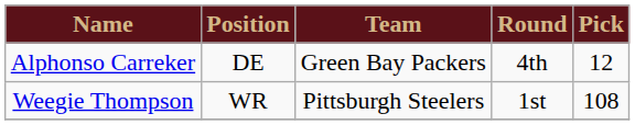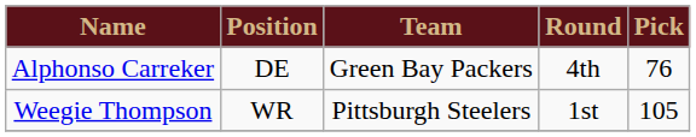 <table class="wikitable" style="text-align: center;">
 <tr>
 <th style="background:#5a1118; color:#d3b787;">Name</th>
 <th style="background:#5a1118; color:#d3b787;">Position</th>
 <th style="background:#5a1118; color:#d3b787;">Team</th>
 <th style="background:#5a1118; color:#d3b787;">Round</th>
 <th style="background:#5a1118; color:#d3b787;">Pick</th>
 </tr>
 <tr>
 <td><a href='#'>Alphonso Carreker</a></td>
 <td>DE</td>
 <td>Green Bay Packers</td>
 <td>4th</td>
-<td>12</td>
+<td>76</td>
 </tr>
 <tr>
 <td><a href='#'>Weegie Thompson</a></td>
 <td>WR</td>
 <td>Pittsburgh Steelers</td>
 <td>1st</td>
-<td>108</td>
+<td>105</td>
 </tr>
 <tr>
 </tr>
 </table>
